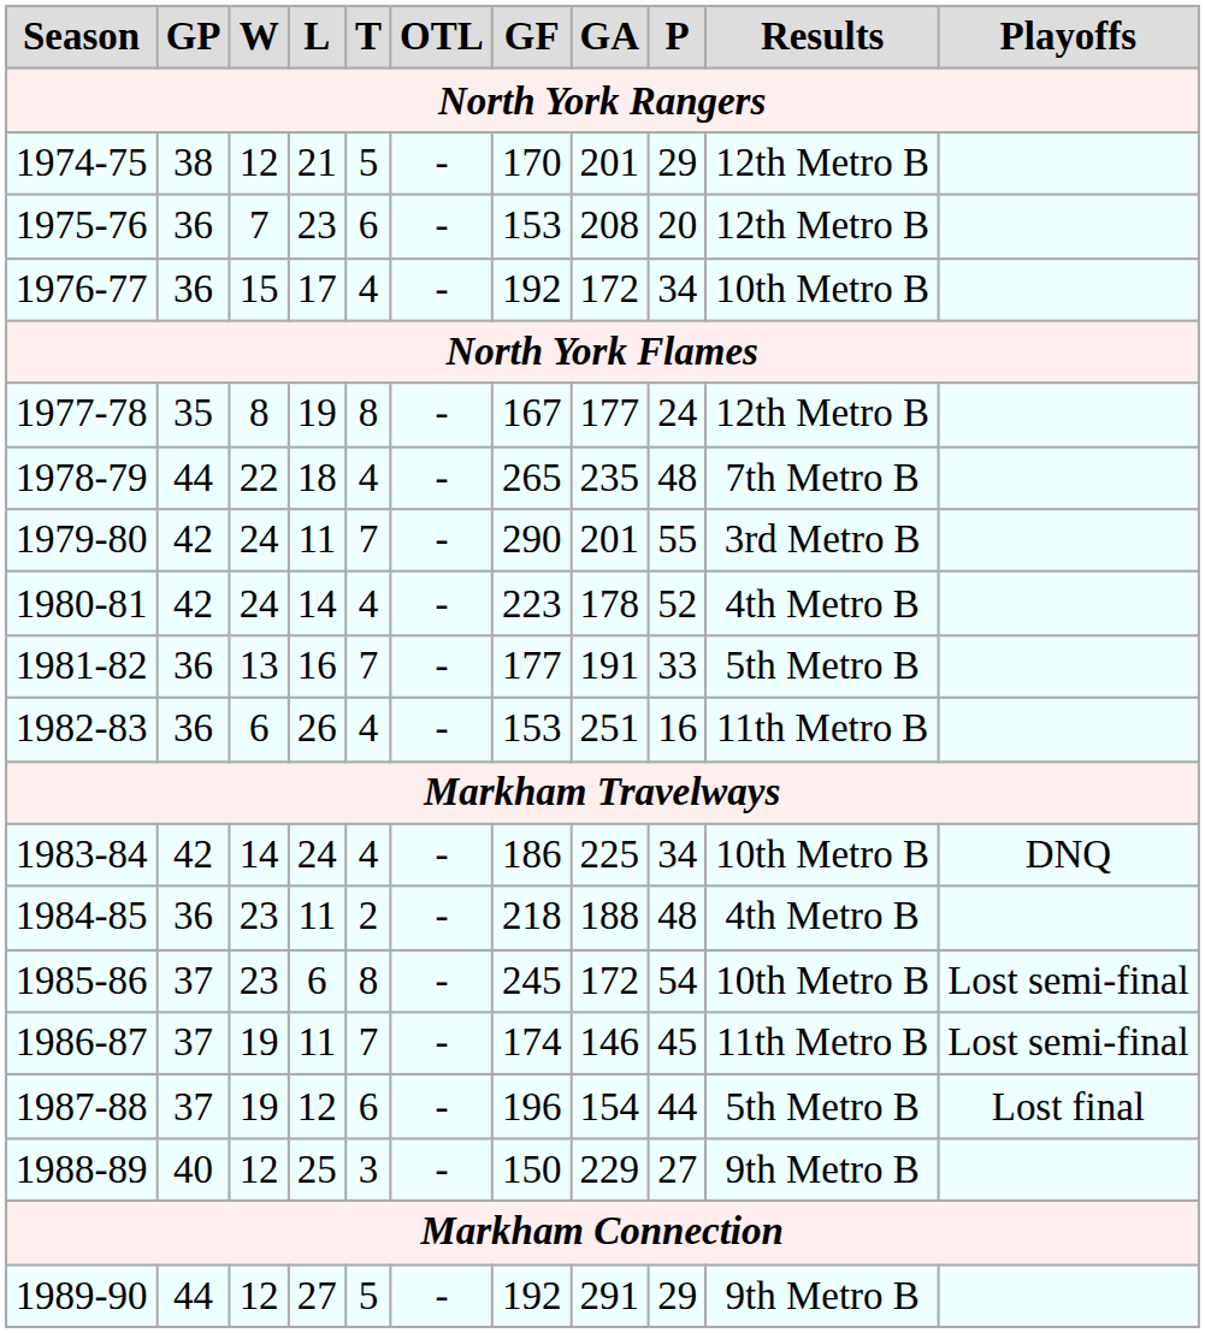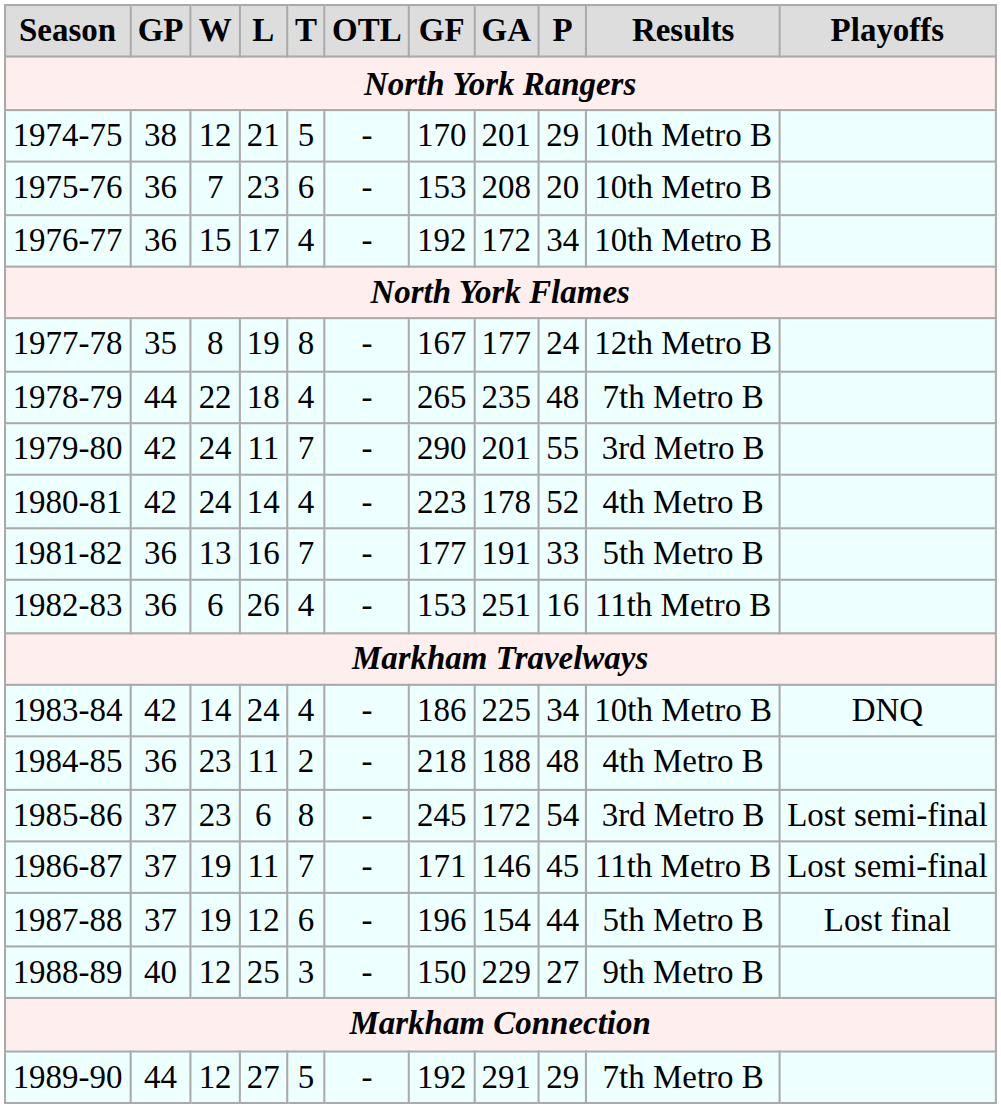 <table class="wikitable">
 <tr align="center"  bgcolor="#dddddd">
 <td><strong>Season</strong></td>
 <td><strong>GP</strong></td>
 <td><strong>W</strong></td>
 <td><strong>L</strong></td>
 <td><strong>T</strong></td>
 <td><strong>OTL</strong></td>
 <td><strong>GF</strong></td>
 <td><strong>GA</strong></td>
 <td><strong>P</strong></td>
 <td><strong>Results</strong></td>
 <td><strong>Playoffs</strong></td>
 </tr>
 <tr align="center"  bgcolor="#ffeeee">
 <td colspan="11"><strong><em>North York Rangers</em></strong></td>
 </tr>
 <tr align="center" bgcolor="#EEFFFF">
 <td>1974-75</td>
 <td>38</td>
 <td>12</td>
 <td>21</td>
 <td>5</td>
 <td>-</td>
 <td>170</td>
 <td>201</td>
 <td>29</td>
-<td>12th Metro B</td>
+<td>10th Metro B</td>
 <td></td>
 </tr>
 <tr align="center" bgcolor="#EEFFFF">
 <td>1975-76</td>
 <td>36</td>
 <td>7</td>
 <td>23</td>
 <td>6</td>
 <td>-</td>
 <td>153</td>
 <td>208</td>
 <td>20</td>
-<td>12th Metro B</td>
+<td>10th Metro B</td>
 <td></td>
 </tr>
 <tr align="center" bgcolor="#EEFFFF">
 <td>1976-77</td>
 <td>36</td>
 <td>15</td>
 <td>17</td>
 <td>4</td>
 <td>-</td>
 <td>192</td>
 <td>172</td>
 <td>34</td>
 <td>10th Metro B</td>
 <td></td>
 </tr>
 <tr align="center"  bgcolor="#ffeeee">
 <td colspan="11"><strong><em>North York Flames</em></strong></td>
 </tr>
 <tr align="center" bgcolor="#EEFFFF">
 <td>1977-78</td>
 <td>35</td>
 <td>8</td>
 <td>19</td>
 <td>8</td>
 <td>-</td>
 <td>167</td>
 <td>177</td>
 <td>24</td>
 <td>12th Metro B</td>
 <td></td>
 </tr>
 <tr align="center" bgcolor="#EEFFFF">
 <td>1978-79</td>
 <td>44</td>
 <td>22</td>
 <td>18</td>
 <td>4</td>
 <td>-</td>
 <td>265</td>
 <td>235</td>
 <td>48</td>
 <td>7th Metro B</td>
 <td></td>
 </tr>
 <tr align="center" bgcolor="#EEFFFF">
 <td>1979-80</td>
 <td>42</td>
 <td>24</td>
 <td>11</td>
 <td>7</td>
 <td>-</td>
 <td>290</td>
 <td>201</td>
 <td>55</td>
 <td>3rd Metro B</td>
 <td></td>
 </tr>
 <tr align="center" bgcolor="#EEFFFF">
 <td>1980-81</td>
 <td>42</td>
 <td>24</td>
 <td>14</td>
 <td>4</td>
 <td>-</td>
 <td>223</td>
 <td>178</td>
 <td>52</td>
 <td>4th Metro B</td>
 <td></td>
 </tr>
 <tr align="center" bgcolor="#EEFFFF">
 <td>1981-82</td>
 <td>36</td>
 <td>13</td>
 <td>16</td>
 <td>7</td>
 <td>-</td>
 <td>177</td>
 <td>191</td>
 <td>33</td>
 <td>5th Metro B</td>
 <td></td>
 </tr>
 <tr align="center" bgcolor="#EEFFFF">
 <td>1982-83</td>
 <td>36</td>
 <td>6</td>
 <td>26</td>
 <td>4</td>
 <td>-</td>
 <td>153</td>
 <td>251</td>
 <td>16</td>
 <td>11th Metro B</td>
 <td></td>
 </tr>
 <tr align="center"  bgcolor="#ffeeee">
 <td colspan="11"><strong><em>Markham Travelways</em></strong></td>
 </tr>
 <tr align="center" bgcolor="#EEFFFF">
 <td>1983-84</td>
 <td>42</td>
 <td>14</td>
 <td>24</td>
 <td>4</td>
 <td>-</td>
 <td>186</td>
 <td>225</td>
 <td>34</td>
 <td>10th Metro B</td>
 <td>DNQ</td>
 </tr>
 <tr align="center" bgcolor="#EEFFFF">
 <td>1984-85</td>
 <td>36</td>
 <td>23</td>
 <td>11</td>
 <td>2</td>
 <td>-</td>
 <td>218</td>
 <td>188</td>
 <td>48</td>
 <td>4th Metro B</td>
 <td></td>
 </tr>
 <tr align="center" bgcolor="#EEFFFF">
 <td>1985-86</td>
 <td>37</td>
 <td>23</td>
 <td>6</td>
 <td>8</td>
 <td>-</td>
 <td>245</td>
 <td>172</td>
 <td>54</td>
-<td>10th Metro B</td>
+<td>3rd Metro B</td>
 <td>Lost semi-final</td>
 </tr>
 <tr align="center" bgcolor="#EEFFFF">
 <td>1986-87</td>
 <td>37</td>
 <td>19</td>
 <td>11</td>
 <td>7</td>
 <td>-</td>
-<td>174</td>
+<td>171</td>
 <td>146</td>
 <td>45</td>
 <td>11th Metro B</td>
 <td>Lost semi-final</td>
 </tr>
 <tr align="center" bgcolor="#EEFFFF">
 <td>1987-88</td>
 <td>37</td>
 <td>19</td>
 <td>12</td>
 <td>6</td>
 <td>-</td>
 <td>196</td>
 <td>154</td>
 <td>44</td>
 <td>5th Metro B</td>
 <td>Lost final</td>
 </tr>
 <tr align="center" bgcolor="#EEFFFF">
 <td>1988-89</td>
 <td>40</td>
 <td>12</td>
 <td>25</td>
 <td>3</td>
 <td>-</td>
 <td>150</td>
 <td>229</td>
 <td>27</td>
 <td>9th Metro B</td>
 <td></td>
 </tr>
 <tr align="center"  bgcolor="#ffeeee">
 <td colspan="11"><strong><em>Markham Connection</em></strong></td>
 </tr>
 <tr align="center" bgcolor="#EEFFFF">
 <td>1989-90</td>
 <td>44</td>
 <td>12</td>
 <td>27</td>
 <td>5</td>
 <td>-</td>
 <td>192</td>
 <td>291</td>
 <td>29</td>
-<td>9th Metro B</td>
+<td>7th Metro B</td>
 <td></td>
 </tr>
 </table>
